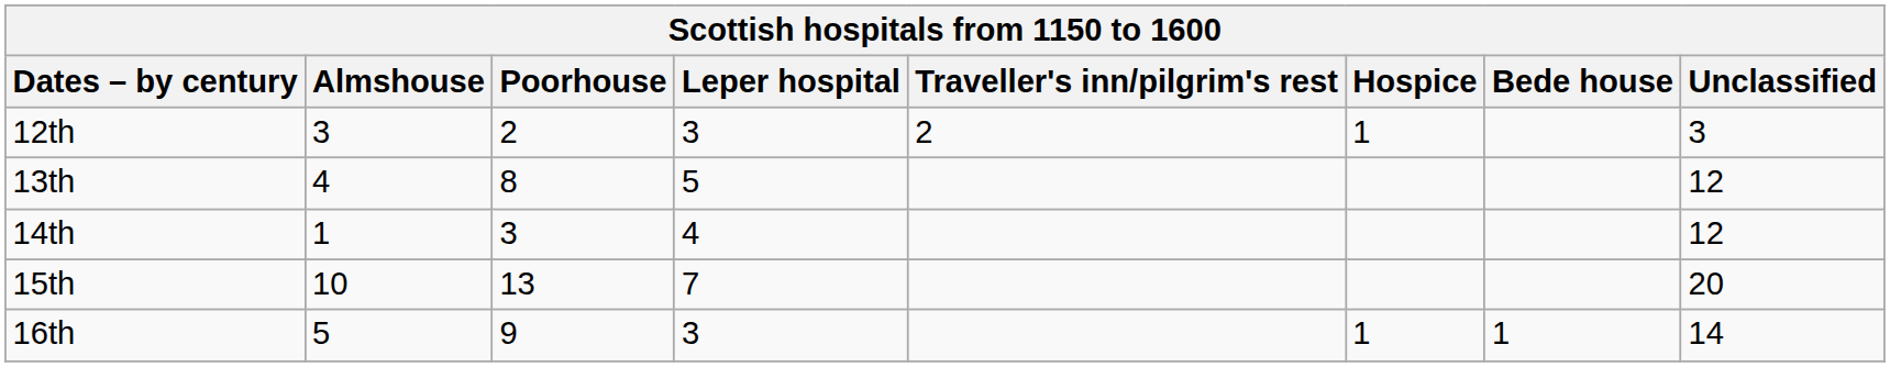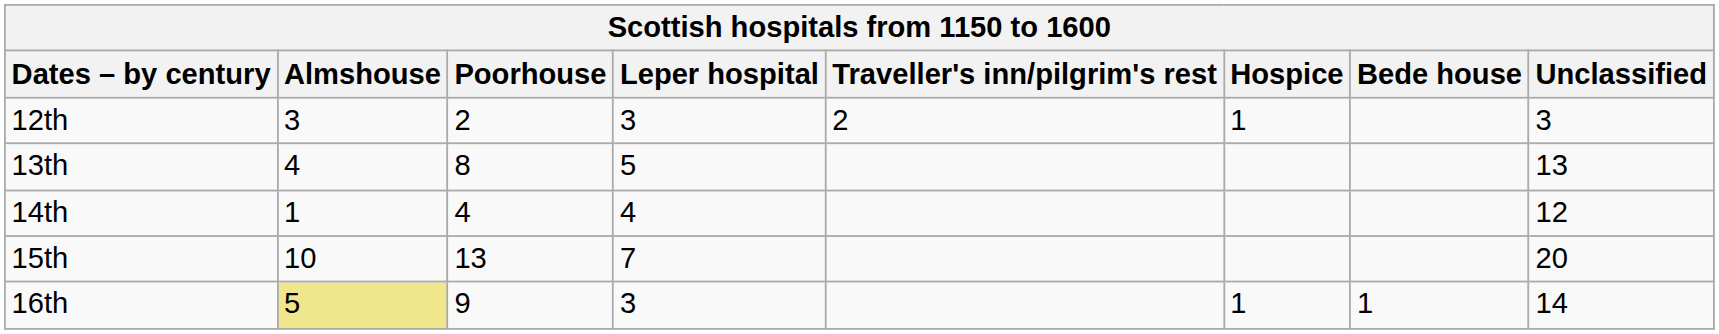 <table class="wikitable collapsible collapsed">
 <tr>
 <th colspan=8>Scottish hospitals from 1150 to 1600</th>
 </tr>
 <tr>
 <th scope="col">Dates – by century</th>
 <th scope="col">Almshouse</th>
 <th scope="col">Poorhouse</th>
 <th scope="col">Leper hospital</th>
 <th scope="col">Traveller's inn/pilgrim's rest</th>
 <th scope="col">Hospice</th>
 <th scope="col">Bede house</th>
 <th scope="col">Unclassified</th>
 </tr>
 <tr>
 <td>12th</td>
 <td>3</td>
 <td>2</td>
 <td>3</td>
 <td>2</td>
 <td>1</td>
 <td></td>
 <td>3</td>
 </tr>
 <tr>
 <td>13th</td>
 <td>4</td>
 <td>8</td>
 <td>5</td>
 <td></td>
 <td></td>
 <td></td>
-<td>12</td>
+<td>13</td>
 </tr>
 <tr>
 <td>14th</td>
 <td>1</td>
-<td>3</td>
+<td>4</td>
 <td>4</td>
 <td></td>
 <td></td>
 <td></td>
 <td>12</td>
 </tr>
 <tr>
 <td>15th</td>
 <td>10</td>
 <td>13</td>
 <td>7</td>
 <td></td>
 <td></td>
 <td></td>
 <td>20</td>
 </tr>
 <tr>
 <td>16th</td>
-<td>5</td>
+<td style="background: khaki;">5</td>
 <td>9</td>
 <td>3</td>
 <td></td>
 <td>1</td>
 <td>1</td>
 <td>14</td>
 </tr>
 </table>
